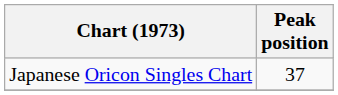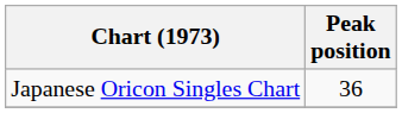 <table class="wikitable">
 <tr>
 <th>Chart (1973)</th>
 <th>Peak<br>position</th>
 </tr>
 <tr>
 <td>Japanese <a href='#'>Oricon Singles Chart</a></td>
-<td align="center">37</td>
+<td align="center">36</td>
 </tr>
 <tr>
 </tr>
 </table>
